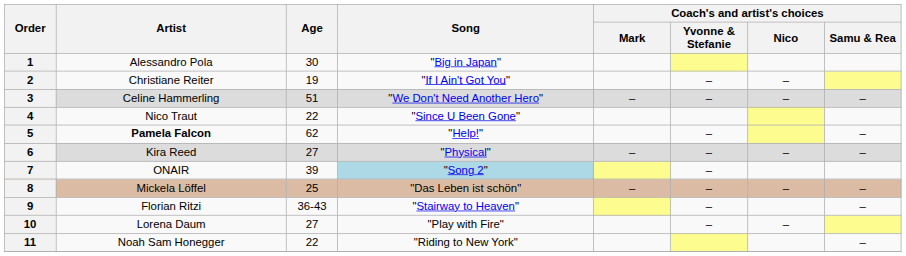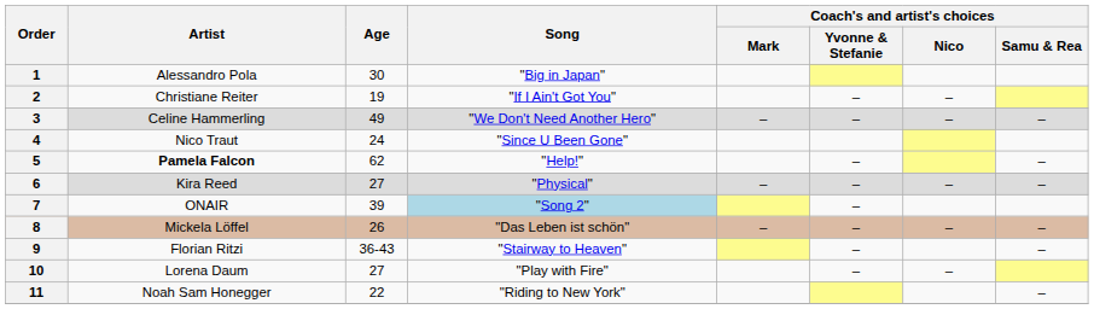 <table class="wikitable" style="text-align:center; width:100%;">
 <tr>
 <th scope="col" rowspan="2" style="width:04%;">Order</th>
 <th scope="col" rowspan="2" style="width:18%;">Artist</th>
 <th scope="col" rowspan="2" style="width:04%;">Age</th>
 <th scope="col" rowspan="2" style="width:20%;">Song</th>
 <th scope="col" colspan="4" style="width:24%;">Coach's and artist's choices</th>
 </tr>
 <tr>
 <th style="width:06%;">Mark</th>
 <th style="width:06%;">Yvonne & Stefanie</th>
 <th style="width:06%;">Nico</th>
 <th style="width:06%;">Samu & Rea</th>
 </tr>
 <tr>
 <th>1</th>
 <td>Alessandro Pola</td>
 <td>30</td>
 <td>"<a href='#'>Big in Japan</a>"</td>
 <td><strong></strong></td>
 <td style="background: #fdfc8f;"><strong></strong></td>
 <td><strong></strong></td>
 <td><strong></strong></td>
 </tr>
 <tr>
 <th>2</th>
 <td>Christiane Reiter</td>
 <td>19</td>
 <td>"<a href='#'>If I Ain't Got You</a>"</td>
 <td><strong></strong></td>
 <td>–</td>
 <td>–</td>
 <td style="background: #fdfc8f;"><strong></strong></td>
 </tr>
 <tr style="background: #dcdcdc;" |>
 <th>3</th>
 <td>Celine Hammerling</td>
-<td>51</td>
+<td>49</td>
 <td>"<a href='#'>We Don't Need Another Hero</a>"</td>
 <td>–</td>
 <td>–</td>
 <td>–</td>
 <td>–</td>
 </tr>
 <tr>
 <th>4</th>
 <td>Nico Traut</td>
-<td>22</td>
+<td>24</td>
 <td>"<a href='#'>Since U Been Gone</a>"</td>
 <td><strong></strong></td>
 <td><strong></strong></td>
 <td style="background: #fdfc8f;"><strong></strong></td>
 <td><strong></strong></td>
 </tr>
 <tr>
 <th>5</th>
 <td><strong>Pamela Falcon </strong></td>
 <td>62</td>
 <td>"<a href='#'>Help!</a>"</td>
 <td><strong></strong></td>
 <td>–</td>
 <td style="background: #fdfc8f;"><strong></strong></td>
 <td>–</td>
 </tr>
 <tr style="background: #dcdcdc;" |>
 <th>6</th>
 <td>Kira Reed</td>
 <td>27</td>
 <td>"<a href='#'>Physical</a>"</td>
 <td>–</td>
 <td>–</td>
 <td>–</td>
 <td>–</td>
 </tr>
 <tr>
 <th>7</th>
 <td>ONAIR</td>
 <td>39</td>
 <td style="background: lightblue;">"<a href='#'>Song 2</a>"</td>
 <td style="background: #fdfc8f;"><strong></strong></td>
 <td>–</td>
 <td><strong></strong></td>
 <td><strong></strong></td>
 </tr>
 <tr style="background: #dbbba4;" |>
 <th>8</th>
 <td>Mickela Löffel</td>
-<td>25</td>
+<td>26</td>
 <td>"Das Leben ist schön"</td>
 <td>–</td>
 <td>–</td>
 <td>–</td>
 <td>–</td>
 </tr>
 <tr>
 <th>9</th>
 <td>Florian Ritzi</td>
 <td>36-43</td>
 <td>"<a href='#'>Stairway to Heaven</a>"</td>
 <td style="background: #fdfc8f;"><strong></strong></td>
 <td>–</td>
 <td><strong></strong></td>
 <td>–</td>
 </tr>
 <tr>
 <th>10</th>
 <td>Lorena Daum</td>
 <td>27</td>
 <td>"Play with Fire"</td>
 <td><strong></strong></td>
 <td>–</td>
 <td>–</td>
 <td style="background: #fdfc8f;"><strong></strong></td>
 </tr>
 <tr>
 <th>11</th>
 <td>Noah Sam Honegger</td>
 <td>22</td>
 <td>"Riding to New York"</td>
 <td><strong></strong></td>
 <td style="background: #fdfc8f;"><strong></strong></td>
 <td><strong></strong></td>
 <td>–</td>
 </tr>
 <tr>
 </tr>
 </table>
